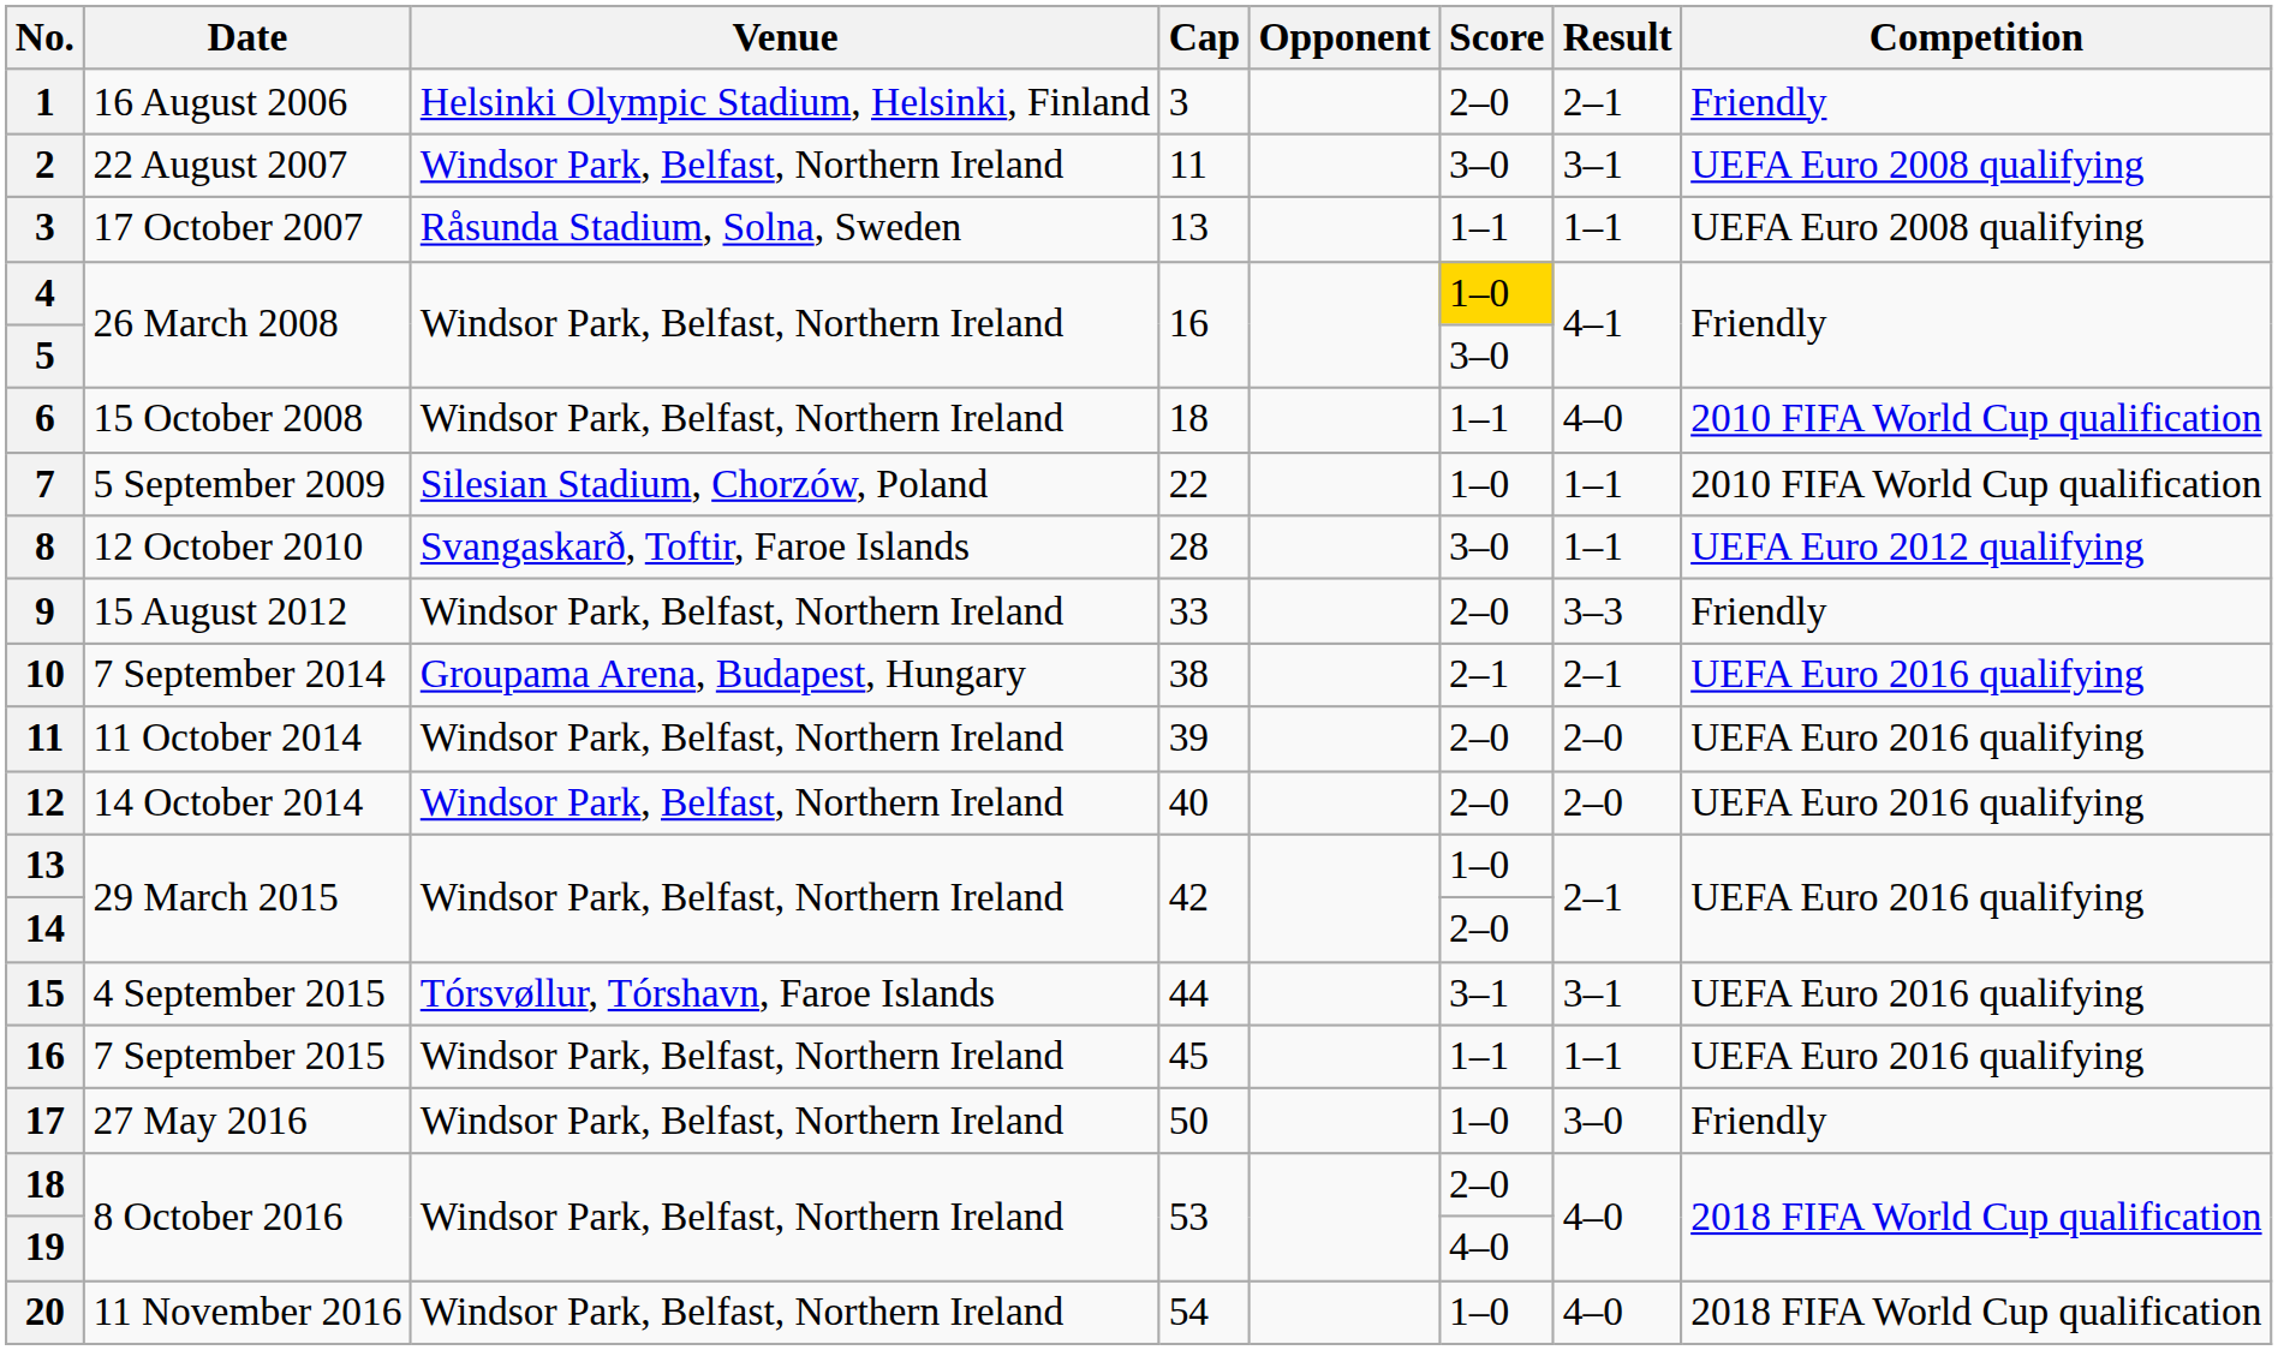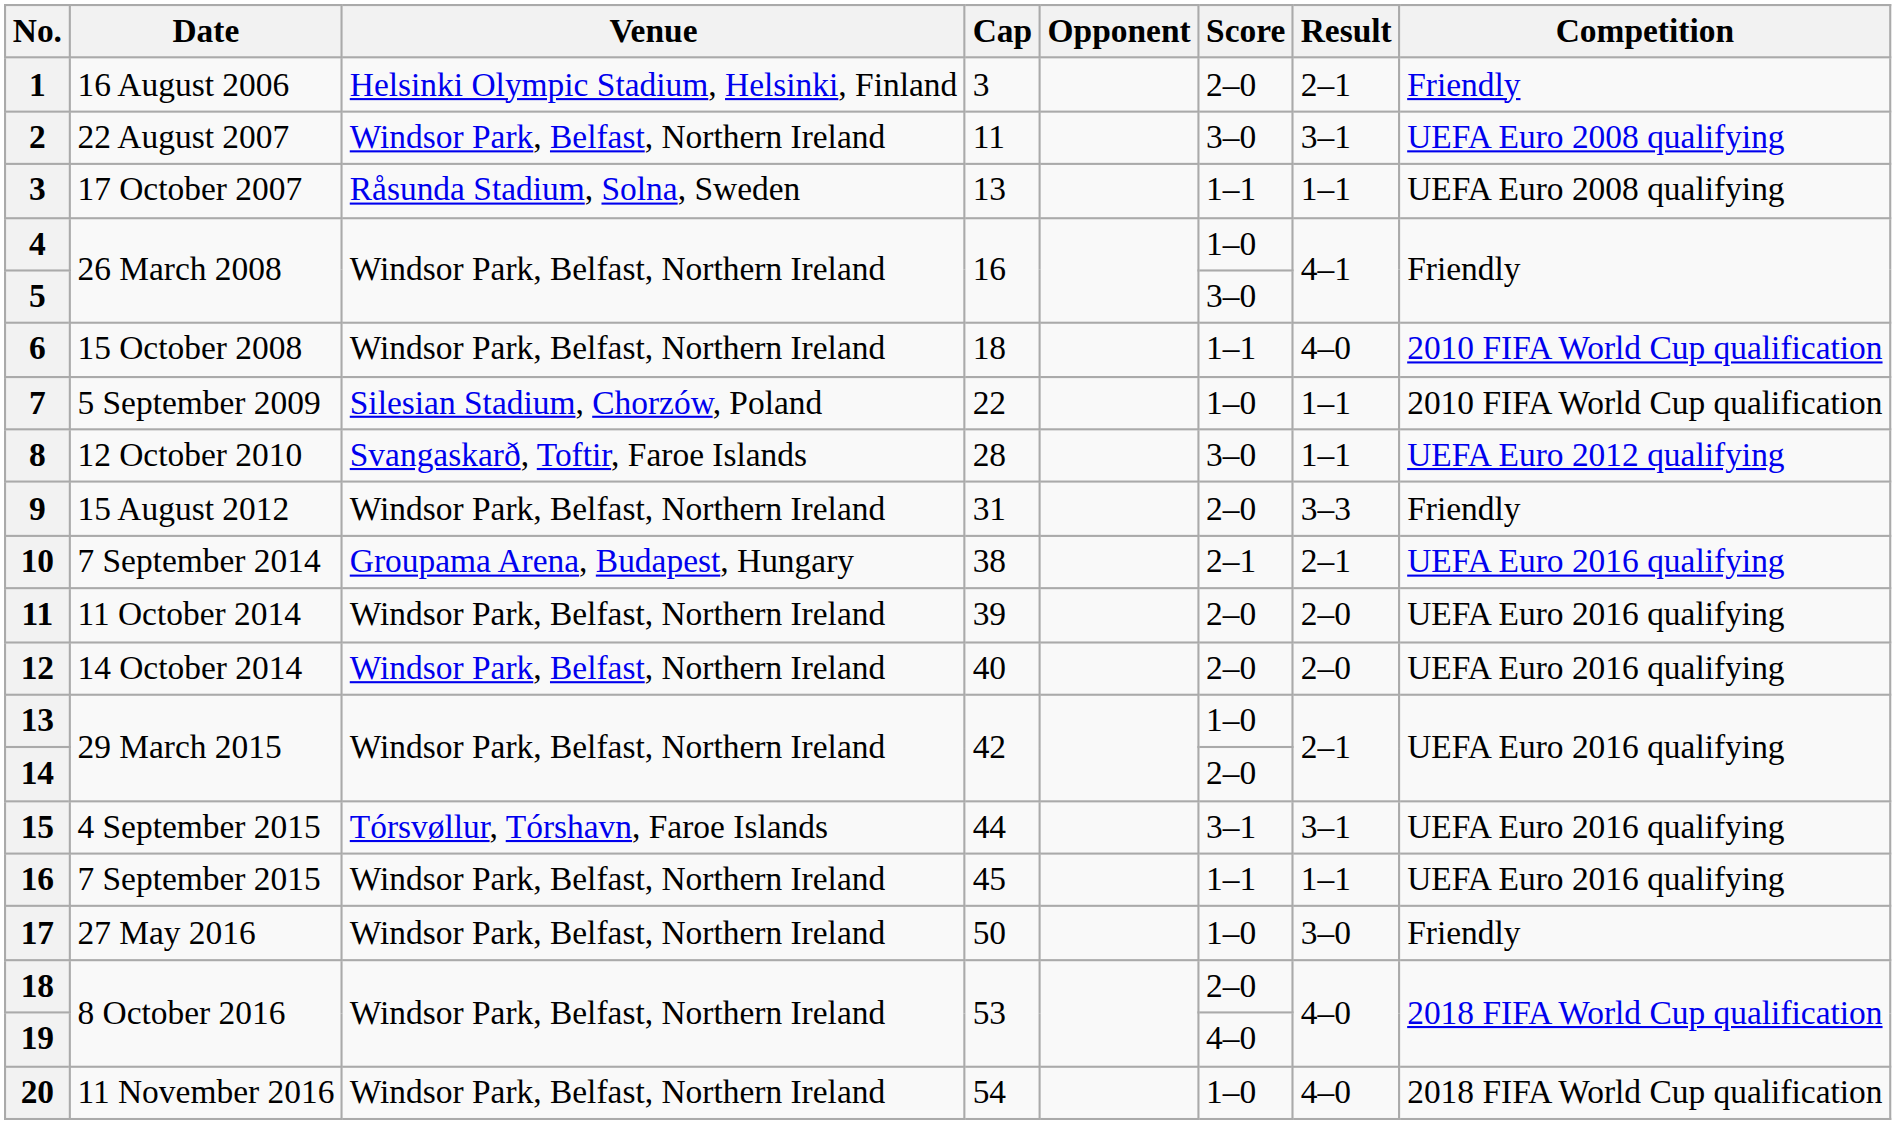 <table class="wikitable sortable plainrowheaders">
 <tr>
 <th scope=col>No.</th>
 <th scope=col data-sort-type=date>Date</th>
 <th scope=col>Venue</th>
 <th scope=col>Cap</th>
 <th scope=col>Opponent</th>
 <th scope=col>Score</th>
 <th scope=col>Result</th>
 <th scope=col>Competition</th>
 </tr>
 <tr>
 <th scope=row>1</th>
 <td>16 August 2006</td>
 <td><a href='#'>Helsinki Olympic Stadium</a>, <a href='#'>Helsinki</a>, Finland</td>
 <td>3</td>
 <td></td>
 <td>2–0</td>
 <td>2–1</td>
 <td><a href='#'>Friendly</a></td>
 </tr>
 <tr>
 <th scope=row>2</th>
 <td>22 August 2007</td>
 <td><a href='#'>Windsor Park</a>, <a href='#'>Belfast</a>, Northern Ireland</td>
 <td>11</td>
 <td></td>
 <td>3–0</td>
 <td>3–1</td>
 <td><a href='#'>UEFA Euro 2008 qualifying</a></td>
 </tr>
 <tr>
 <th scope=row>3</th>
 <td>17 October 2007</td>
 <td><a href='#'>Råsunda Stadium</a>, <a href='#'>Solna</a>, Sweden</td>
 <td>13</td>
 <td></td>
 <td>1–1</td>
 <td>1–1</td>
 <td>UEFA Euro 2008 qualifying</td>
 </tr>
 <tr>
 <th scope=row>4</th>
 <td rowspan=2>26 March 2008</td>
 <td rowspan=2>Windsor Park, Belfast, Northern Ireland</td>
 <td rowspan=2>16</td>
 <td rowspan=2></td>
-<td style="background: gold;">1–0</td>
+<td>1–0</td>
 <td rowspan=2>4–1</td>
 <td rowspan=2>Friendly</td>
 </tr>
 <tr>
 <th scope=row>5</th>
 <td>3–0</td>
 </tr>
 <tr>
 <th scope=row>6</th>
 <td>15 October 2008</td>
 <td>Windsor Park, Belfast, Northern Ireland</td>
 <td>18</td>
 <td></td>
 <td>1–1</td>
 <td>4–0</td>
 <td><a href='#'>2010 FIFA World Cup qualification</a></td>
 </tr>
 <tr>
 <th scope=row>7</th>
 <td>5 September 2009</td>
 <td><a href='#'>Silesian Stadium</a>, <a href='#'>Chorzów</a>, Poland</td>
 <td>22</td>
 <td></td>
 <td>1–0</td>
 <td>1–1</td>
 <td>2010 FIFA World Cup qualification</td>
 </tr>
 <tr>
 <th scope=row>8</th>
 <td>12 October 2010</td>
 <td><a href='#'>Svangaskarð</a>, <a href='#'>Toftir</a>, Faroe Islands</td>
 <td>28</td>
 <td></td>
 <td>3–0</td>
 <td>1–1</td>
 <td><a href='#'>UEFA Euro 2012 qualifying</a></td>
 </tr>
 <tr>
 <th scope=row>9</th>
 <td>15 August 2012</td>
 <td>Windsor Park, Belfast, Northern Ireland</td>
-<td>33</td>
+<td>31</td>
 <td></td>
 <td>2–0</td>
 <td>3–3</td>
 <td>Friendly</td>
 </tr>
 <tr>
 <th scope=row>10</th>
 <td>7 September 2014</td>
 <td><a href='#'>Groupama Arena</a>, <a href='#'>Budapest</a>, Hungary</td>
 <td>38</td>
 <td></td>
 <td>2–1</td>
 <td>2–1</td>
 <td><a href='#'>UEFA Euro 2016 qualifying</a></td>
 </tr>
 <tr>
 <th scope=row>11</th>
 <td>11 October 2014</td>
 <td>Windsor Park, Belfast, Northern Ireland</td>
 <td>39</td>
 <td></td>
 <td>2–0</td>
 <td>2–0</td>
 <td>UEFA Euro 2016 qualifying</td>
 </tr>
 <tr>
 <th scope=row>12</th>
 <td>14 October 2014</td>
 <td><a href='#'>Windsor Park</a>, <a href='#'>Belfast</a>, Northern Ireland</td>
 <td>40</td>
 <td></td>
 <td>2–0</td>
 <td>2–0</td>
 <td>UEFA Euro 2016 qualifying</td>
 </tr>
 <tr>
 <th scope=row>13</th>
 <td rowspan=2>29 March 2015</td>
 <td rowspan=2>Windsor Park, Belfast, Northern Ireland</td>
 <td rowspan=2>42</td>
 <td rowspan=2></td>
 <td>1–0</td>
 <td rowspan=2>2–1</td>
 <td rowspan=2>UEFA Euro 2016 qualifying</td>
 </tr>
 <tr>
 <th scope=row>14</th>
 <td>2–0</td>
 </tr>
 <tr>
 <th scope=row>15</th>
 <td>4 September 2015</td>
 <td><a href='#'>Tórsvøllur</a>, <a href='#'>Tórshavn</a>, Faroe Islands</td>
 <td>44</td>
 <td></td>
 <td>3–1</td>
 <td>3–1</td>
 <td>UEFA Euro 2016 qualifying</td>
 </tr>
 <tr>
 <th scope=row>16</th>
 <td>7 September 2015</td>
 <td>Windsor Park, Belfast, Northern Ireland</td>
 <td>45</td>
 <td></td>
 <td>1–1</td>
 <td>1–1</td>
 <td>UEFA Euro 2016 qualifying</td>
 </tr>
 <tr>
 <th scope=row>17</th>
 <td>27 May 2016</td>
 <td>Windsor Park, Belfast, Northern Ireland</td>
 <td>50</td>
 <td></td>
 <td>1–0</td>
 <td>3–0</td>
 <td>Friendly</td>
 </tr>
 <tr>
 <th scope=row>18</th>
 <td rowspan=2>8 October 2016</td>
 <td rowspan=2>Windsor Park, Belfast, Northern Ireland</td>
 <td rowspan=2>53</td>
 <td rowspan=2></td>
 <td>2–0</td>
 <td rowspan=2>4–0</td>
 <td rowspan=2><a href='#'>2018 FIFA World Cup qualification</a></td>
 </tr>
 <tr>
 <th scope=row>19</th>
 <td>4–0</td>
 </tr>
 <tr>
 <th scope=row>20</th>
 <td>11 November 2016</td>
 <td>Windsor Park, Belfast, Northern Ireland</td>
 <td>54</td>
 <td></td>
 <td>1–0</td>
 <td>4–0</td>
 <td>2018 FIFA World Cup qualification</td>
 </tr>
 </table>
